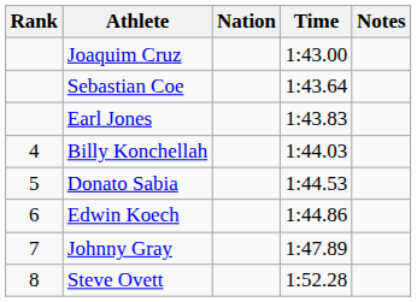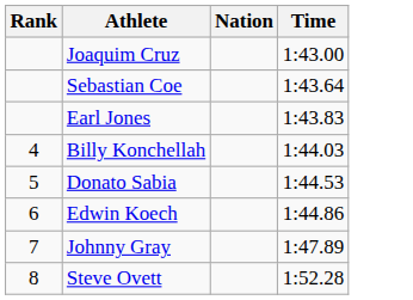 <table class="wikitable sortable" style="text-align:center">
 <tr>
 <th>Rank</th>
 <th>Athlete</th>
 <th>Nation</th>
 <th>Time</th>
-<th>Notes</th>
 </tr>
 <tr>
 <td></td>
 <td align=left><a href='#'>Joaquim Cruz</a></td>
 <td align=left></td>
 <td>1:43.00</td>
-<td></td>
 </tr>
 <tr>
 <td></td>
 <td align=left><a href='#'>Sebastian Coe</a></td>
 <td align=left></td>
 <td>1:43.64</td>
-<td></td>
 </tr>
 <tr>
 <td></td>
 <td align=left><a href='#'>Earl Jones</a></td>
 <td align=left></td>
 <td>1:43.83</td>
-<td></td>
 </tr>
 <tr>
 <td>4</td>
 <td align=left><a href='#'>Billy Konchellah</a></td>
 <td align=left></td>
 <td>1:44.03</td>
-<td></td>
 </tr>
 <tr>
 <td>5</td>
 <td align=left><a href='#'>Donato Sabia</a></td>
 <td align=left></td>
 <td>1:44.53</td>
-<td></td>
 </tr>
 <tr>
 <td>6</td>
 <td align=left><a href='#'>Edwin Koech</a></td>
 <td align=left></td>
 <td>1:44.86</td>
-<td></td>
 </tr>
 <tr>
 <td>7</td>
 <td align=left><a href='#'>Johnny Gray</a></td>
 <td align=left></td>
 <td>1:47.89</td>
-<td></td>
 </tr>
 <tr>
 <td>8</td>
 <td align=left><a href='#'>Steve Ovett</a></td>
 <td align=left></td>
 <td>1:52.28</td>
-<td></td>
 </tr>
 </table>
